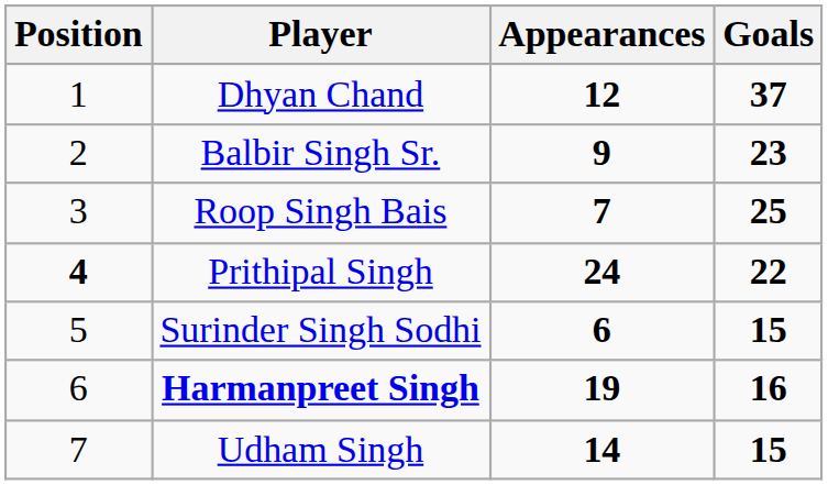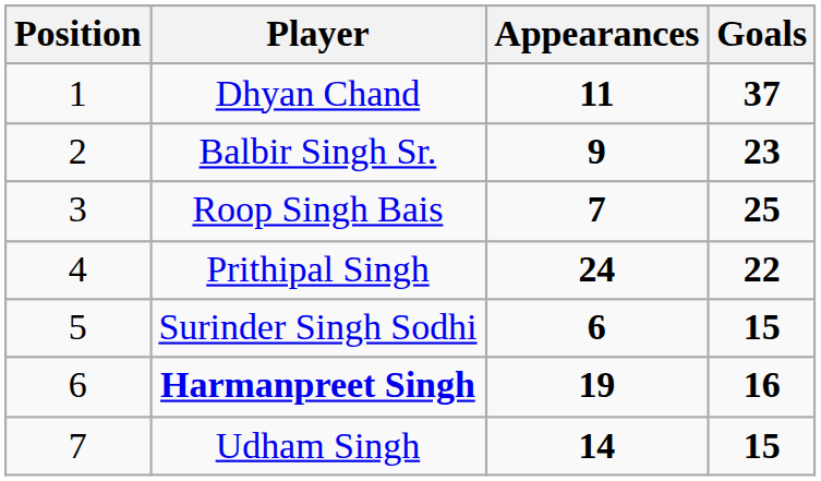 <table class="wikitable" style="text-align: center">
 <tr>
 <th>Position</th>
 <th>Player</th>
 <th>Appearances</th>
 <th>Goals</th>
 </tr>
 <tr>
 <td>1</td>
 <td><a href='#'>Dhyan Chand</a></td>
-<td><strong>12</strong></td>
+<td><strong>11</strong></td>
 <td><strong>37</strong></td>
 </tr>
 <tr>
 <td>2</td>
 <td><a href='#'>Balbir Singh Sr.</a></td>
 <td><strong>9</strong></td>
 <td><strong>23</strong></td>
 </tr>
 <tr>
 <td>3</td>
 <td><a href='#'>Roop Singh Bais</a></td>
 <td><strong>7</strong></td>
 <td><strong>25</strong></td>
 </tr>
 <tr>
-<td><strong>4</strong></td>
+<td>4</td>
 <td><a href='#'>Prithipal Singh</a></td>
 <td><strong>24</strong></td>
 <td><strong>22</strong></td>
 </tr>
 <tr>
 <td>5</td>
 <td><a href='#'>Surinder Singh Sodhi</a></td>
 <td><strong>6</strong></td>
 <td><strong>15</strong></td>
 </tr>
 <tr>
 <td>6</td>
 <td><strong><a href='#'>Harmanpreet Singh</a></strong></td>
 <td><strong>19</strong></td>
 <td><strong>16</strong></td>
 </tr>
 <tr>
 <td>7</td>
 <td><a href='#'>Udham Singh</a></td>
 <td><strong>14</strong></td>
 <td><strong>15</strong></td>
 </tr>
 </table>
